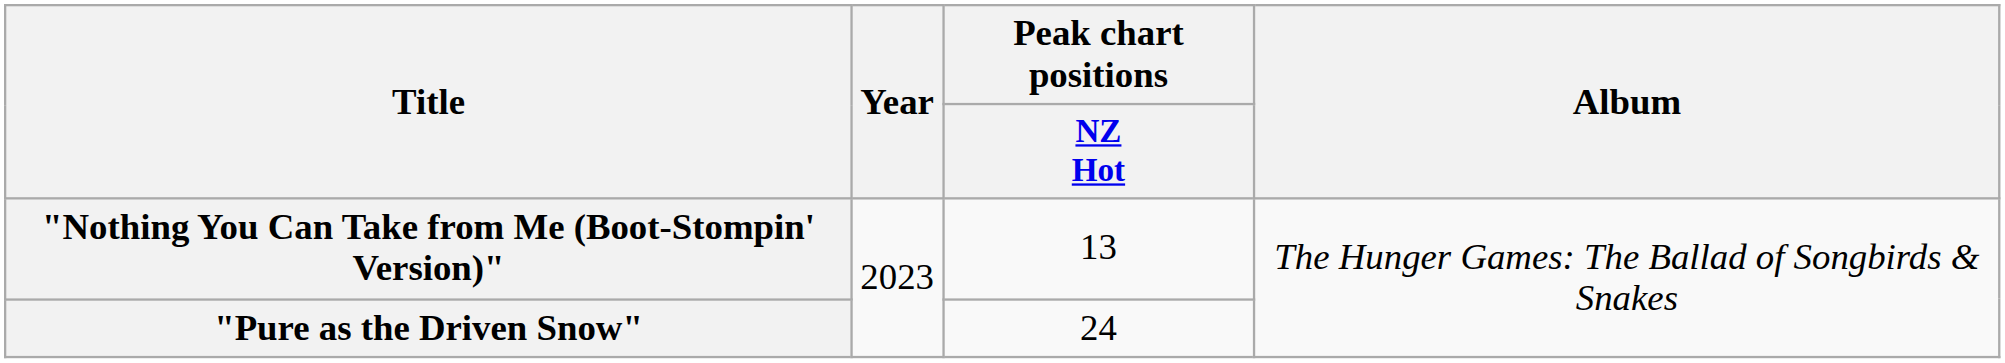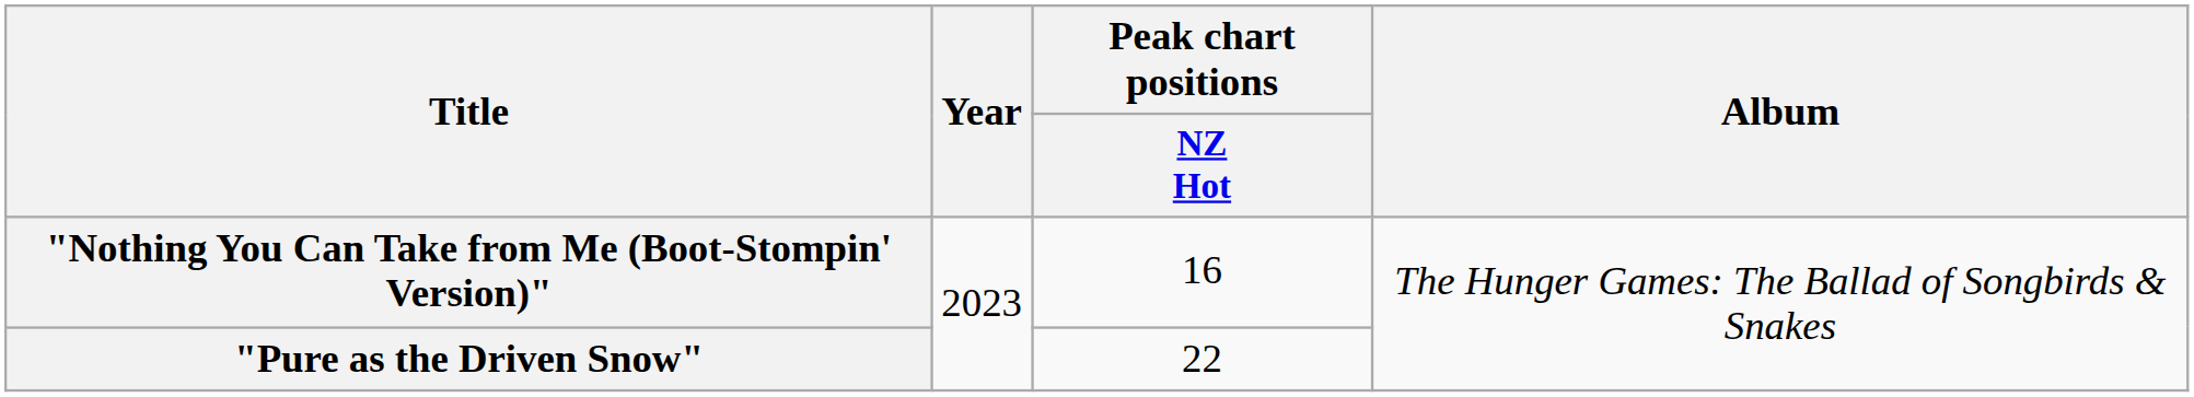 <table class="wikitable plainrowheaders" style="text-align:center">
 <tr>
 <th scope="col" rowspan="2">Title</th>
 <th scope="col" rowspan="2">Year</th>
 <th scope="col" colspan="1">Peak chart positions</th>
 <th scope="col" rowspan="2">Album</th>
 </tr>
 <tr>
 <th scope="col" style="font-size:90%"><a href='#'>NZ<br>Hot</a><br></th>
 </tr>
 <tr>
 <th scope="row">"Nothing You Can Take from Me (Boot-Stompin' Version)"<br></th>
 <td rowspan="2">2023</td>
-<td>13</td>
+<td>16</td>
 <td rowspan="2"><em>The Hunger Games: The Ballad of Songbirds & Snakes</em></td>
 </tr>
 <tr>
 <th scope="row">"Pure as the Driven Snow"<br></th>
-<td>24</td>
+<td>22</td>
 </tr>
 </table>
